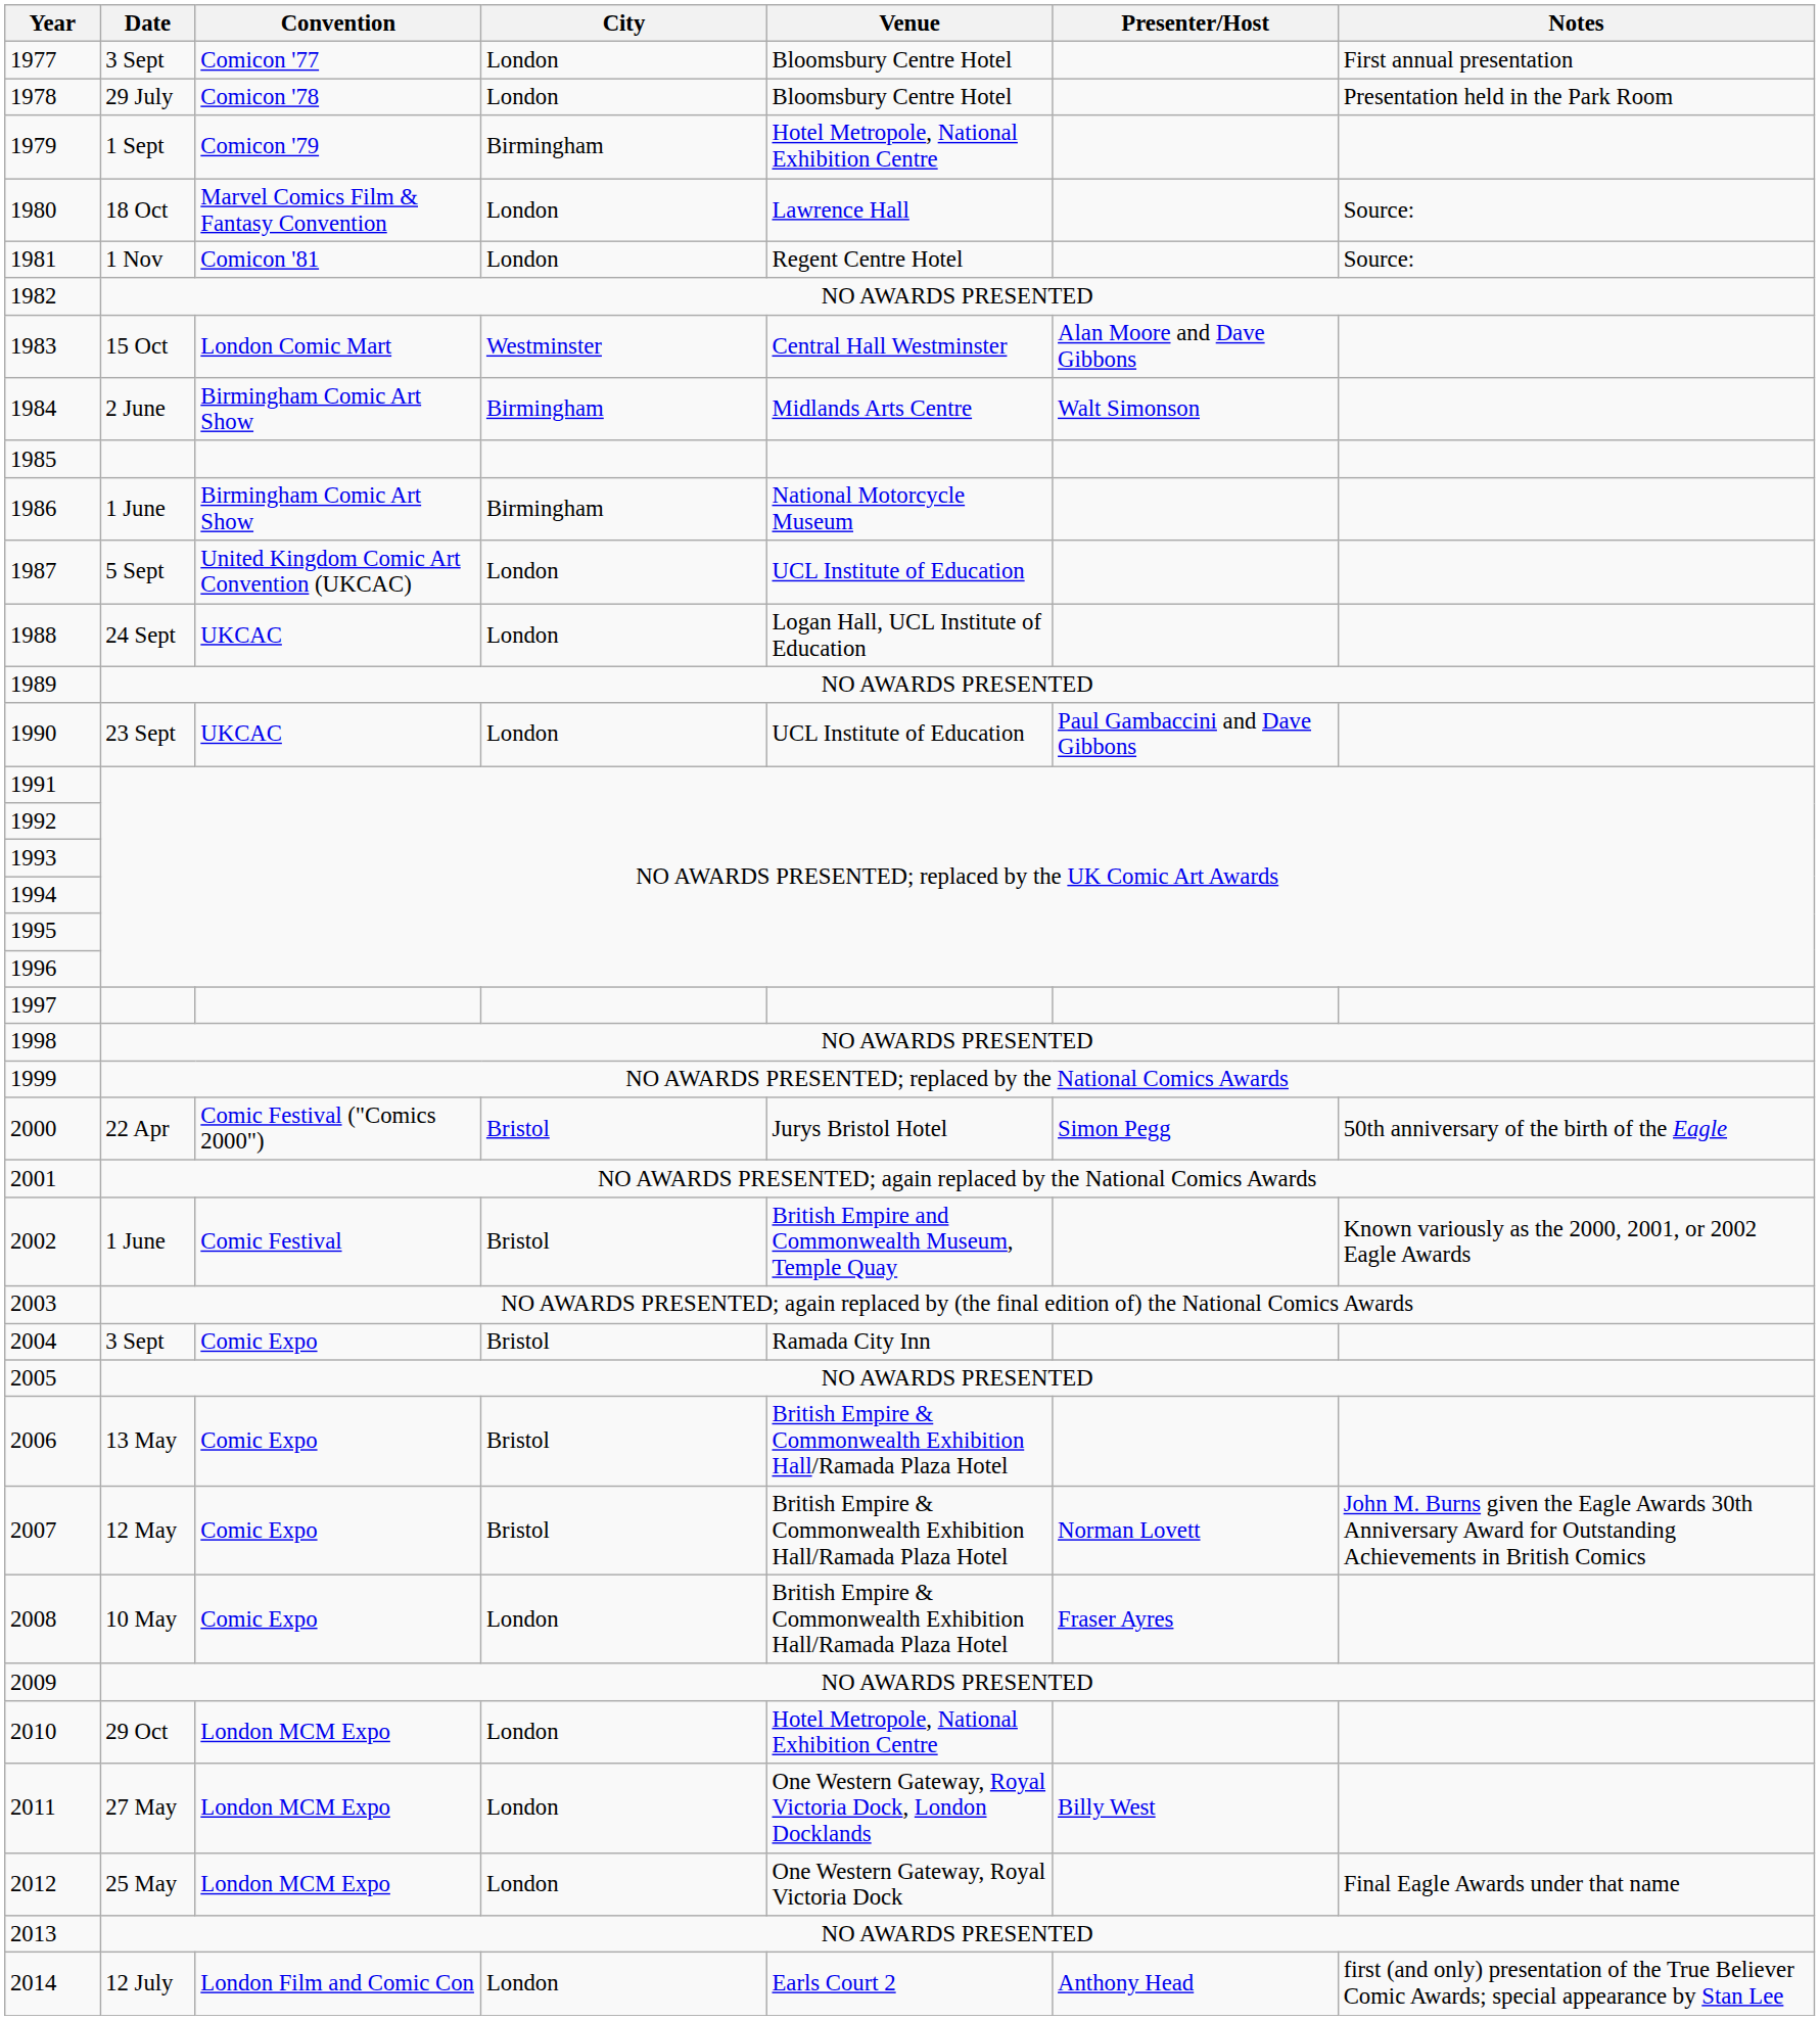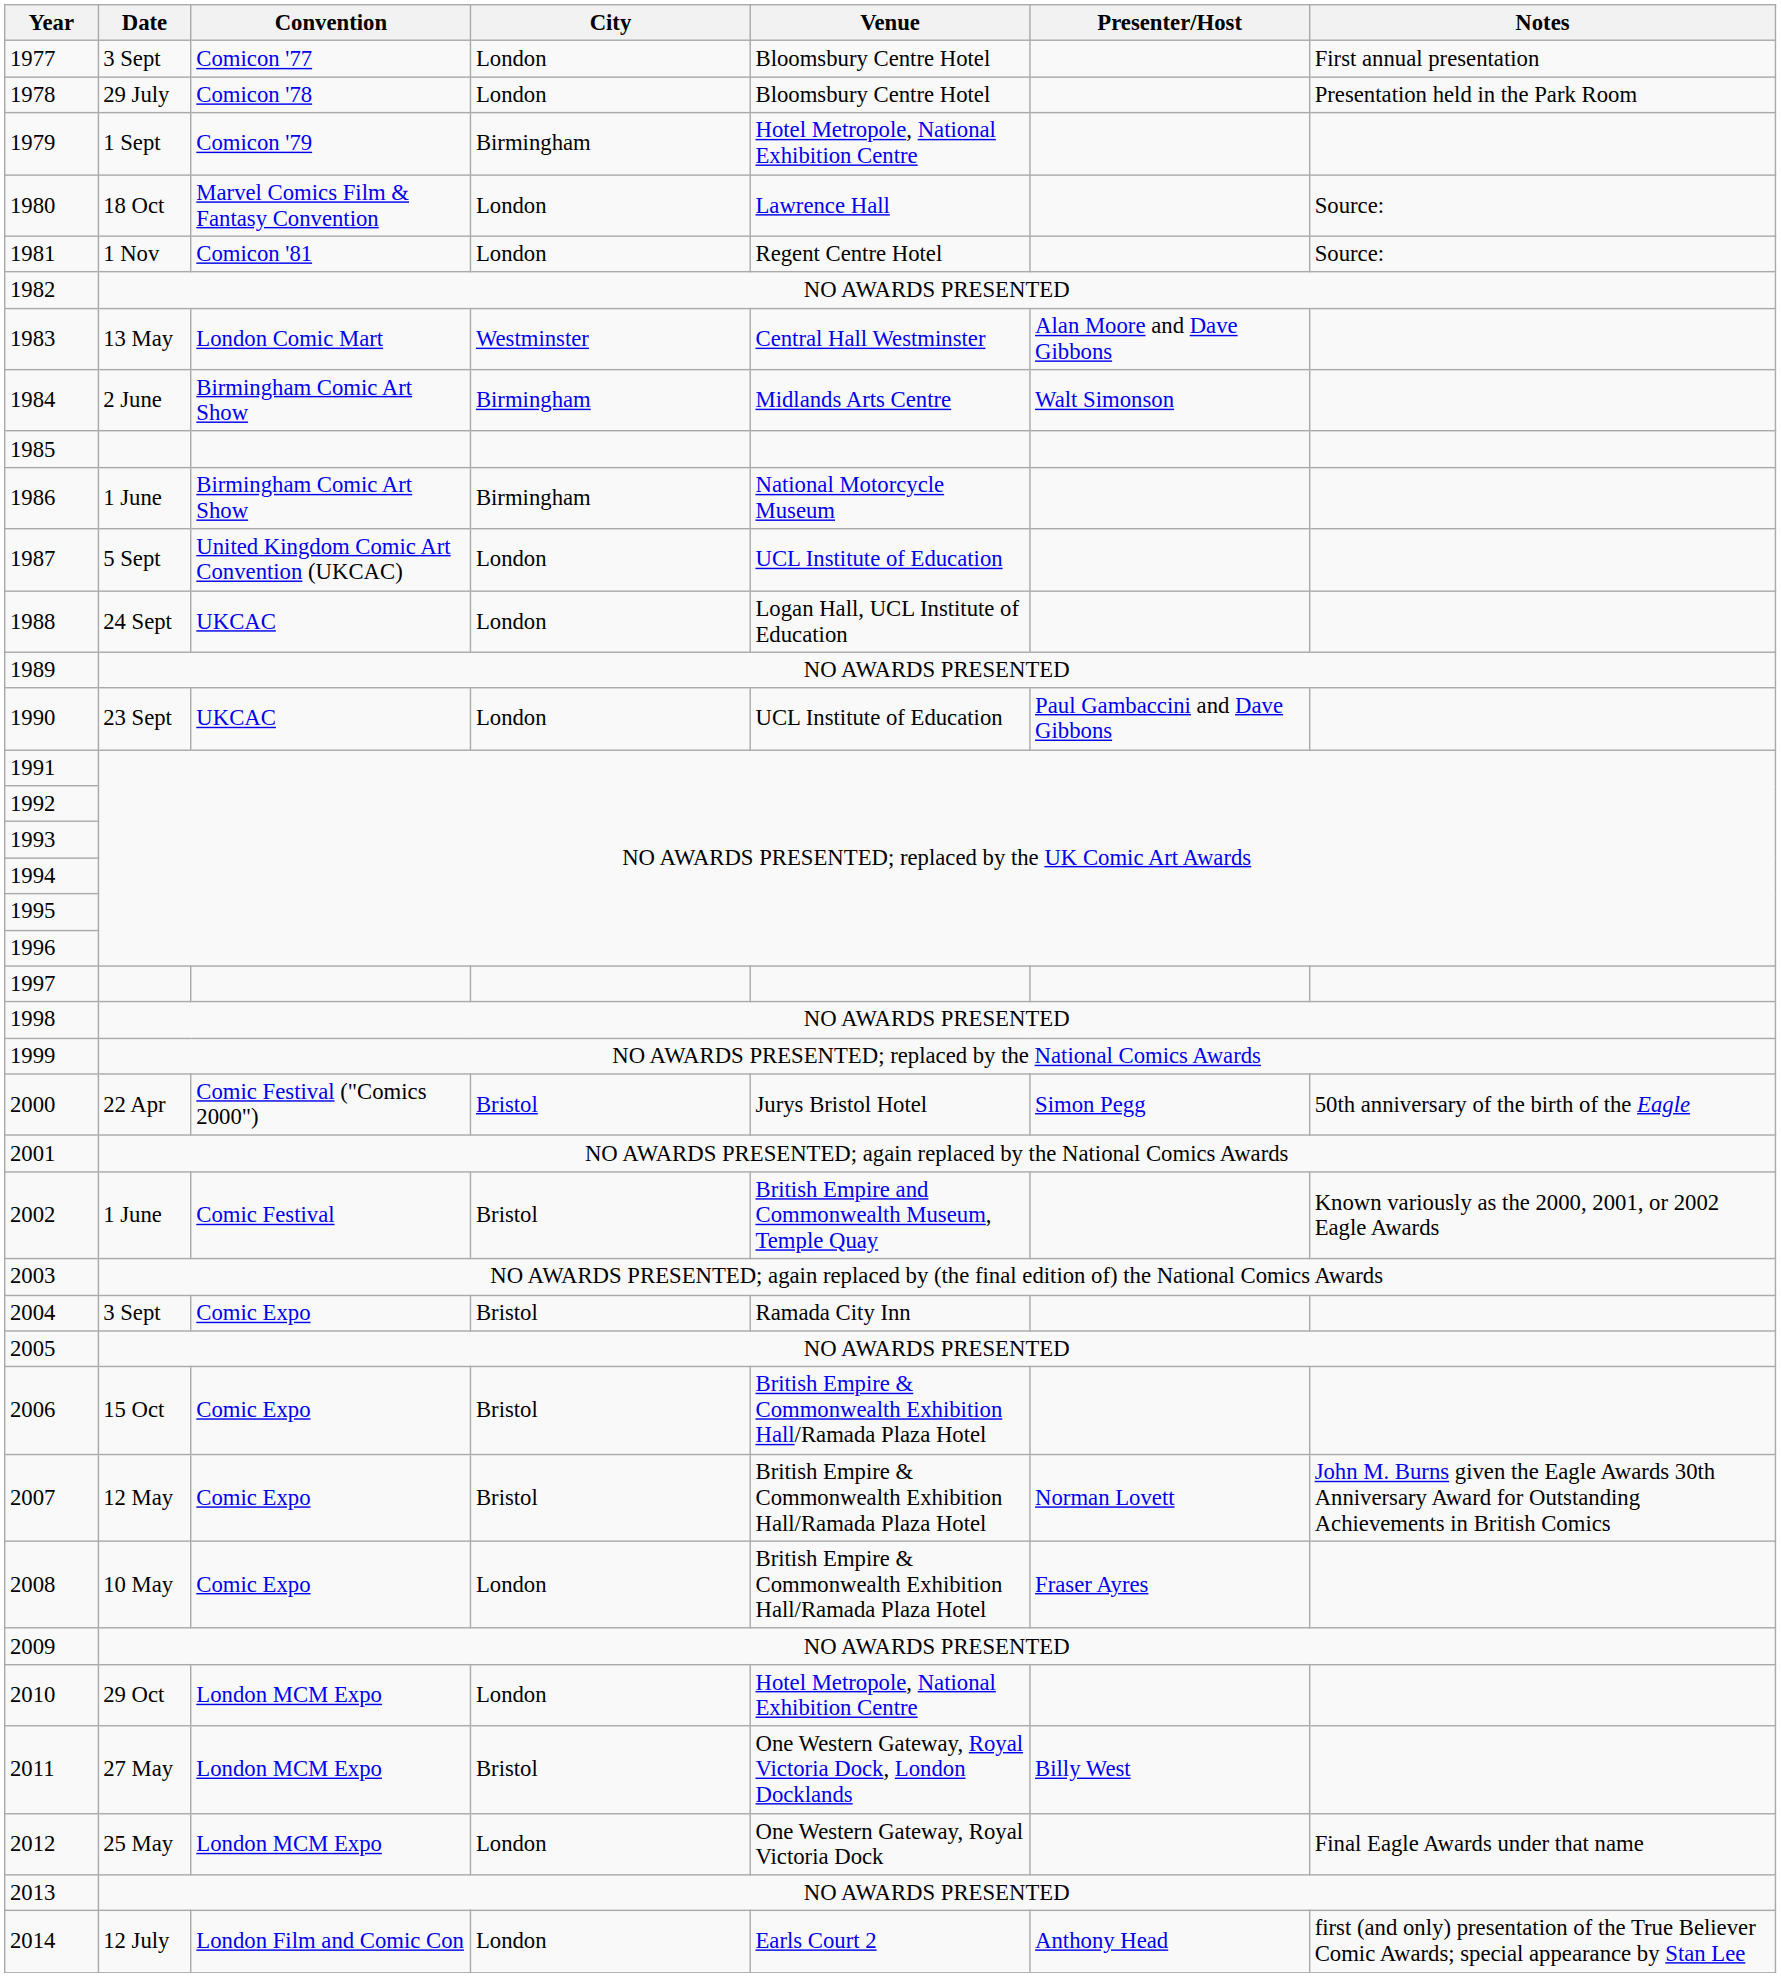 <table class="wikitable">
 <tr>
 <th scope="col" style="width:5%;">Year</th>
 <th scope="col" style="width:5%;">Date</th>
 <th scope="col" style="width:15%;">Convention</th>
 <th scope="col" style="width:15%;">City</th>
 <th scope="col" style="width:15%;">Venue</th>
 <th scope="col" style="width:15%;">Presenter/Host</th>
 <th scope="col" style="width:25%;">Notes</th>
 </tr>
 <tr>
 <td>1977</td>
 <td>3 Sept</td>
 <td><a href='#'>Comicon '77</a></td>
 <td>London</td>
 <td>Bloomsbury Centre Hotel</td>
 <td></td>
 <td>First annual presentation</td>
 </tr>
 <tr>
 <td>1978</td>
 <td>29 July</td>
 <td><a href='#'>Comicon '78</a></td>
 <td>London</td>
 <td>Bloomsbury Centre Hotel</td>
 <td></td>
 <td>Presentation held in the Park Room</td>
 </tr>
 <tr>
 <td>1979</td>
 <td>1 Sept</td>
 <td><a href='#'>Comicon '79</a></td>
 <td>Birmingham</td>
 <td><a href='#'>Hotel Metropole</a>, <a href='#'>National Exhibition Centre</a></td>
 <td></td>
 <td></td>
 </tr>
 <tr>
 <td>1980</td>
 <td>18 Oct</td>
 <td><a href='#'>Marvel Comics Film & Fantasy Convention</a></td>
 <td>London</td>
 <td><a href='#'>Lawrence Hall</a></td>
 <td></td>
 <td>Source:</td>
 </tr>
 <tr>
 <td>1981</td>
 <td>1 Nov</td>
 <td><a href='#'>Comicon '81</a></td>
 <td>London</td>
 <td>Regent Centre Hotel</td>
 <td></td>
 <td>Source:</td>
 </tr>
 <tr>
 <td>1982</td>
 <td colspan = "6" style="text-align: center;">NO AWARDS PRESENTED</td>
 </tr>
 <tr>
 <td>1983</td>
-<td>15 Oct</td>
+<td>13 May</td>
 <td><a href='#'>London Comic Mart</a></td>
 <td><a href='#'>Westminster</a></td>
 <td><a href='#'>Central Hall Westminster</a></td>
 <td><a href='#'>Alan Moore</a> and <a href='#'>Dave Gibbons</a></td>
 <td></td>
 </tr>
 <tr>
 <td>1984</td>
 <td>2 June</td>
 <td><a href='#'>Birmingham Comic Art Show</a></td>
 <td><a href='#'>Birmingham</a></td>
 <td><a href='#'>Midlands Arts Centre</a></td>
 <td><a href='#'>Walt Simonson</a></td>
 <td></td>
 </tr>
 <tr>
 <td>1985</td>
 <td></td>
 <td></td>
 <td></td>
 <td></td>
 <td></td>
 <td></td>
 </tr>
 <tr>
 <td>1986</td>
 <td>1 June</td>
 <td><a href='#'>Birmingham Comic Art Show</a></td>
 <td>Birmingham</td>
 <td><a href='#'>National Motorcycle Museum</a></td>
 <td></td>
 <td></td>
 </tr>
 <tr>
 <td>1987</td>
 <td>5 Sept</td>
 <td><a href='#'>United Kingdom Comic Art Convention</a> (UKCAC)</td>
 <td>London</td>
 <td><a href='#'>UCL Institute of Education</a></td>
 <td></td>
 <td></td>
 </tr>
 <tr>
 <td>1988</td>
 <td>24 Sept</td>
 <td><a href='#'>UKCAC</a></td>
 <td>London</td>
 <td>Logan Hall, UCL Institute of Education</td>
 <td></td>
 <td></td>
 </tr>
 <tr>
 <td>1989</td>
 <td colspan = "6" style="text-align: center;">NO AWARDS PRESENTED</td>
 </tr>
 <tr>
 <td>1990</td>
 <td>23 Sept</td>
 <td><a href='#'>UKCAC</a></td>
 <td>London</td>
 <td>UCL Institute of Education</td>
 <td><a href='#'>Paul Gambaccini</a> and <a href='#'>Dave Gibbons</a></td>
 <td></td>
 </tr>
 <tr>
 <td>1991</td>
 <td rowspan = "6" colspan = "6" style="text-align: center;">NO AWARDS PRESENTED; replaced by the <a href='#'>UK Comic Art Awards</a></td>
 </tr>
 <tr>
 <td>1992</td>
 </tr>
 <tr>
 <td>1993</td>
 </tr>
 <tr>
 <td>1994</td>
 </tr>
 <tr>
 <td>1995</td>
 </tr>
 <tr>
 <td>1996</td>
 </tr>
 <tr>
 <td>1997</td>
 <td></td>
 <td></td>
 <td></td>
 <td></td>
 <td></td>
 <td></td>
 </tr>
 <tr>
 <td>1998</td>
 <td colspan = "6" style="text-align: center;">NO AWARDS PRESENTED</td>
 </tr>
 <tr>
 <td>1999</td>
 <td colspan = "6" style="text-align: center;">NO AWARDS PRESENTED; replaced by the <a href='#'>National Comics Awards</a></td>
 </tr>
 <tr>
 <td>2000</td>
 <td>22 Apr</td>
 <td><a href='#'>Comic Festival</a> ("Comics 2000")</td>
 <td><a href='#'>Bristol</a></td>
 <td>Jurys Bristol Hotel</td>
 <td><a href='#'>Simon Pegg</a></td>
 <td>50th anniversary of the birth of the <em><a href='#'>Eagle</a></em></td>
 </tr>
 <tr>
 <td>2001</td>
 <td colspan = "6" style="text-align: center;">NO AWARDS PRESENTED; again replaced by the National Comics Awards</td>
 </tr>
 <tr>
 <td>2002</td>
 <td>1 June</td>
 <td><a href='#'>Comic Festival</a></td>
 <td>Bristol</td>
 <td><a href='#'>British Empire and Commonwealth Museum</a>, <a href='#'>Temple Quay</a></td>
 <td></td>
 <td>Known variously as the 2000, 2001, or 2002 Eagle Awards</td>
 </tr>
 <tr>
 <td>2003</td>
 <td colspan = "6" style="text-align: center;">NO AWARDS PRESENTED; again replaced by (the final edition of) the National Comics Awards</td>
 </tr>
 <tr>
 <td>2004</td>
 <td>3 Sept</td>
 <td><a href='#'>Comic Expo</a></td>
 <td>Bristol</td>
 <td>Ramada City Inn</td>
 <td></td>
 <td></td>
 </tr>
 <tr>
 <td>2005</td>
 <td colspan = "6" style="text-align: center;">NO AWARDS PRESENTED</td>
 </tr>
 <tr>
 <td>2006</td>
-<td>13 May</td>
+<td>15 Oct</td>
 <td><a href='#'>Comic Expo</a></td>
 <td>Bristol</td>
 <td><a href='#'>British Empire & Commonwealth Exhibition Hall</a>/Ramada Plaza Hotel</td>
 <td></td>
 <td></td>
 </tr>
 <tr>
 <td>2007</td>
 <td>12 May</td>
 <td><a href='#'>Comic Expo</a></td>
 <td>Bristol</td>
 <td>British Empire & Commonwealth Exhibition Hall/Ramada Plaza Hotel</td>
 <td><a href='#'>Norman Lovett</a></td>
 <td><a href='#'>John M. Burns</a> given the Eagle Awards 30th Anniversary Award for Outstanding Achievements in British Comics</td>
 </tr>
 <tr>
 <td>2008</td>
 <td>10 May</td>
 <td><a href='#'>Comic Expo</a></td>
 <td>London</td>
 <td>British Empire & Commonwealth Exhibition Hall/Ramada Plaza Hotel</td>
 <td><a href='#'>Fraser Ayres</a></td>
 <td></td>
 </tr>
 <tr>
 <td>2009</td>
 <td colspan = "6" style="text-align: center;">NO AWARDS PRESENTED</td>
 </tr>
 <tr>
 <td>2010</td>
 <td>29 Oct</td>
 <td><a href='#'>London MCM Expo</a></td>
 <td>London</td>
 <td><a href='#'>Hotel Metropole</a>, <a href='#'>National Exhibition Centre</a></td>
 <td></td>
 <td></td>
 </tr>
 <tr>
 <td>2011</td>
 <td>27 May</td>
 <td><a href='#'>London MCM Expo</a></td>
-<td>London</td>
+<td>Bristol</td>
 <td>One Western Gateway, <a href='#'>Royal Victoria Dock</a>, <a href='#'>London Docklands</a></td>
 <td><a href='#'>Billy West</a></td>
 <td></td>
 </tr>
 <tr>
 <td>2012</td>
 <td>25 May</td>
 <td><a href='#'>London MCM Expo</a></td>
 <td>London</td>
 <td>One Western Gateway, Royal Victoria Dock</td>
 <td></td>
 <td>Final Eagle Awards under that name</td>
 </tr>
 <tr>
 <td>2013</td>
 <td colspan = "6" style="text-align: center;">NO AWARDS PRESENTED</td>
 </tr>
 <tr>
 <td>2014</td>
 <td>12 July</td>
 <td><a href='#'>London Film and Comic Con</a></td>
 <td>London</td>
 <td><a href='#'>Earls Court 2</a></td>
 <td><a href='#'>Anthony Head</a></td>
 <td>first (and only) presentation of the True Believer Comic Awards; special appearance by <a href='#'>Stan Lee</a></td>
 </tr>
 </table>
